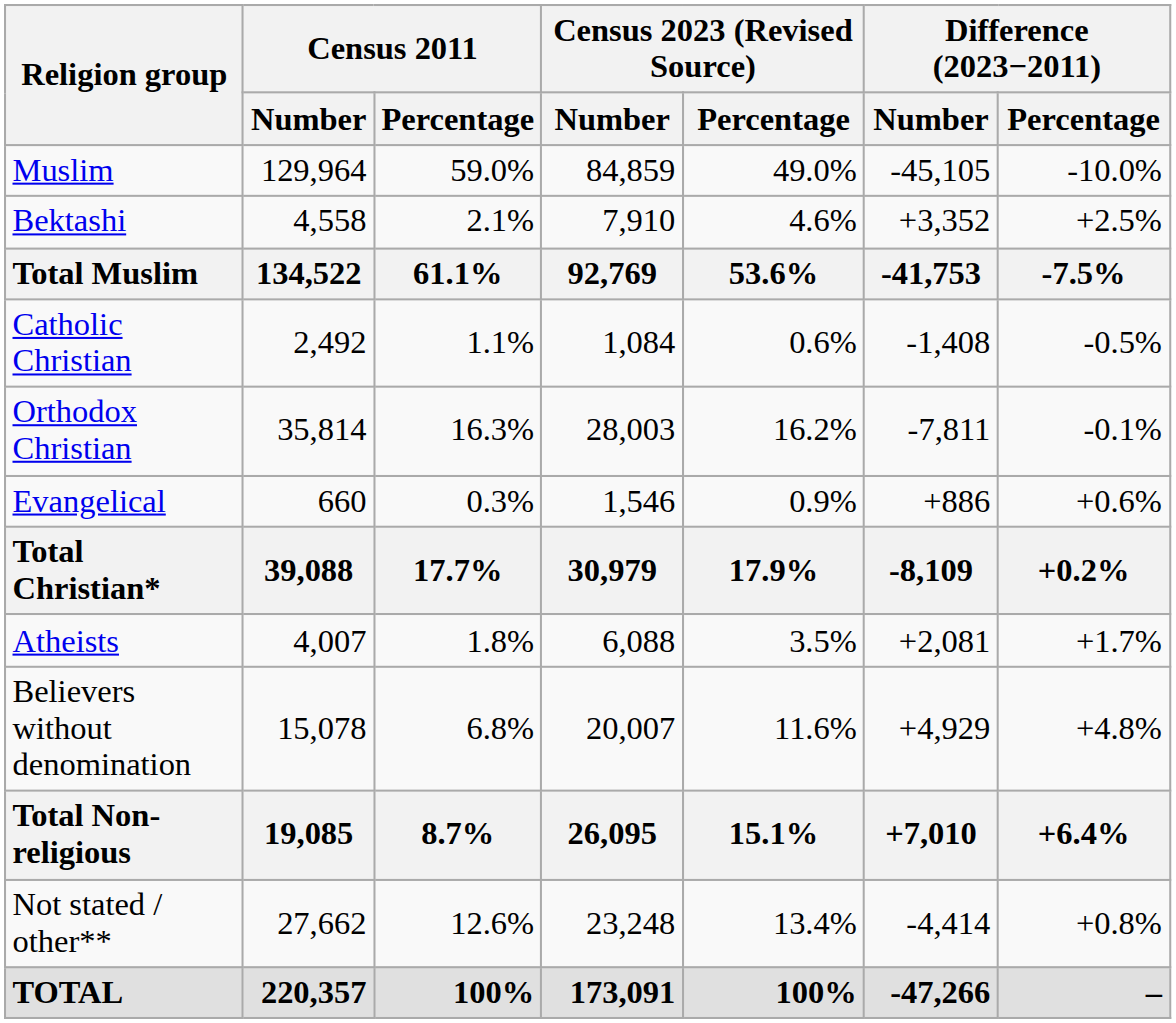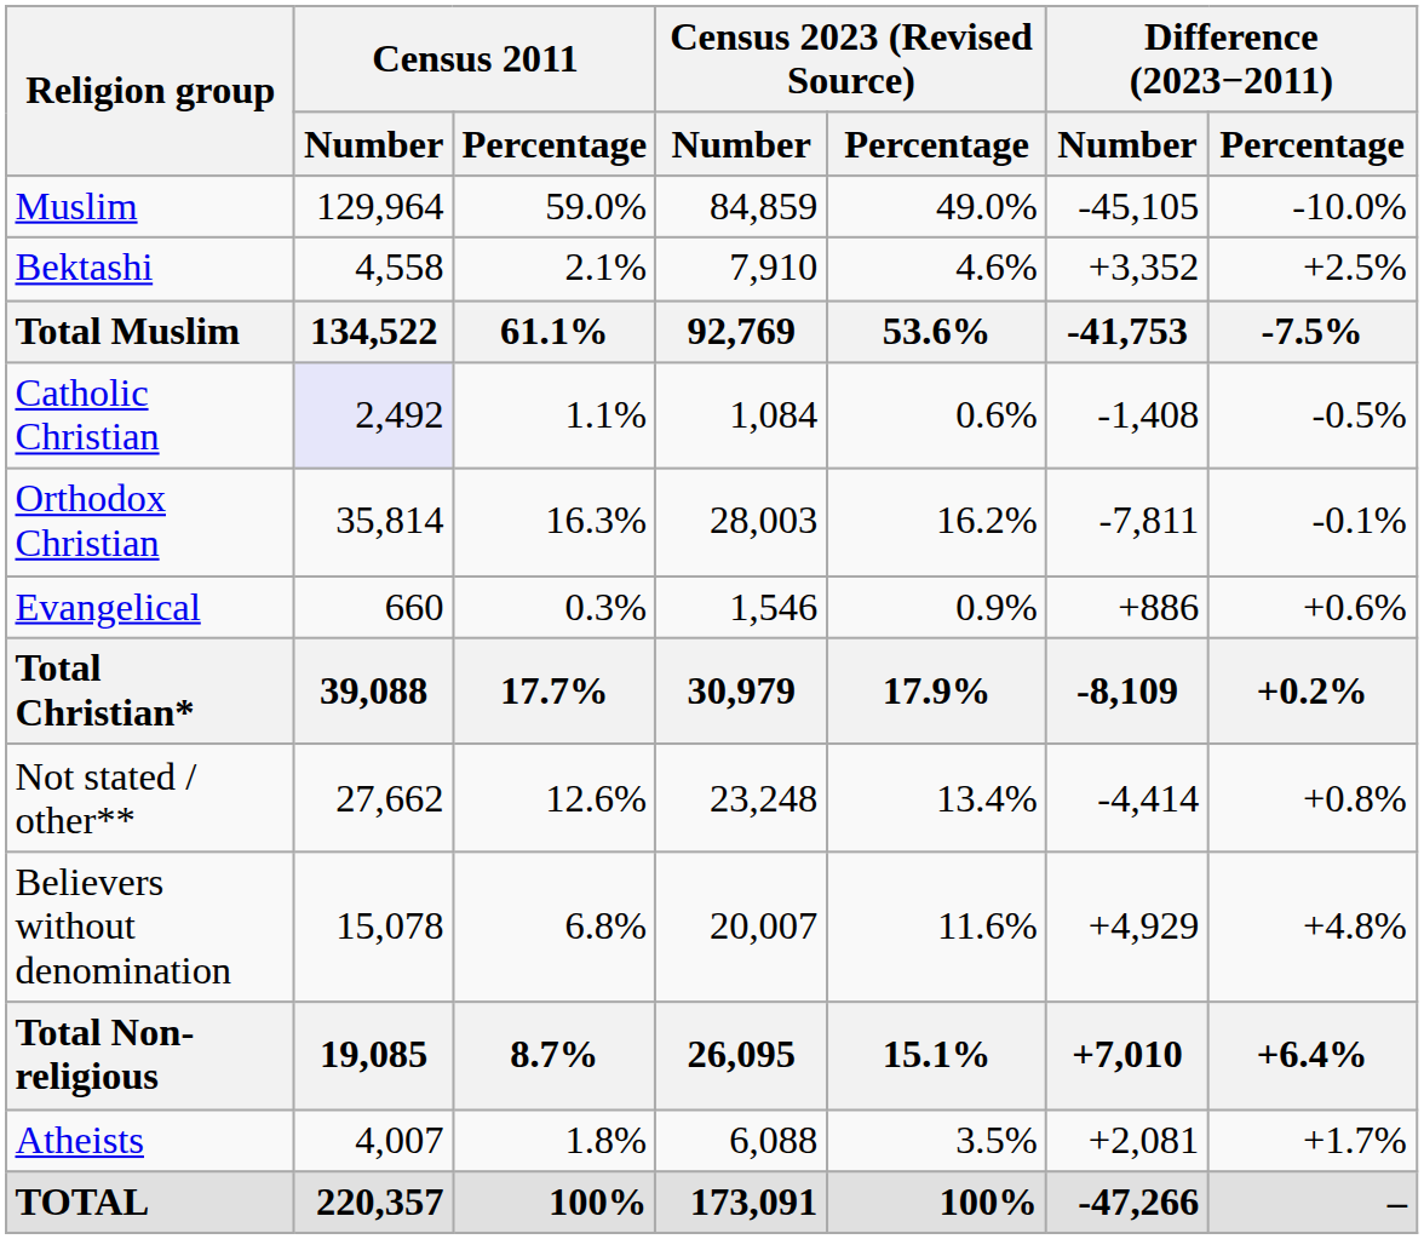 <table class="wikitable" style="text-align:right;width: 65%">
 <tr style="background:#e0e0e0;">
 <th rowspan="2">Religion group</th>
 <th colspan="2">Census 2011</th>
 <th colspan="2">Census 2023 (Revised Source)</th>
 <th colspan="2">Difference (2023−2011)</th>
 </tr>
 <tr style="background:#e0e0e0;">
 <th>Number</th>
 <th>Percentage</th>
 <th>Number</th>
 <th>Percentage</th>
 <th>Number</th>
 <th>Percentage</th>
 </tr>
 <tr>
 <td style="text-align:left;"><a href='#'>Muslim</a></td>
 <td>129,964</td>
 <td>59.0%</td>
 <td>84,859</td>
 <td>49.0%</td>
 <td>-45,105</td>
 <td>-10.0%</td>
 </tr>
 <tr>
 <td style="text-align:left;"><a href='#'>Bektashi</a></td>
 <td>4,558</td>
 <td>2.1%</td>
 <td>7,910</td>
 <td>4.6%</td>
 <td>+3,352</td>
 <td>+2.5%</td>
 </tr>
 <tr>
 <th style="text-align:left;">Total Muslim</th>
 <th>134,522</th>
 <th>61.1%</th>
 <th>92,769</th>
 <th>53.6%</th>
 <th>-41,753</th>
 <th>-7.5%</th>
 </tr>
 <tr>
 <td style="text-align:left;"><a href='#'>Catholic Christian</a></td>
-<td>2,492</td>
+<td style="background: lavender;">2,492</td>
 <td>1.1%</td>
 <td>1,084</td>
 <td>0.6%</td>
 <td>-1,408</td>
 <td>-0.5%</td>
 </tr>
 <tr>
 <td style="text-align:left;"><a href='#'>Orthodox Christian</a></td>
 <td>35,814</td>
 <td>16.3%</td>
 <td>28,003</td>
 <td>16.2%</td>
 <td>-7,811</td>
 <td>-0.1%</td>
 </tr>
 <tr>
 <td style="text-align:left;"><a href='#'>Evangelical</a></td>
 <td>660</td>
 <td>0.3%</td>
 <td>1,546</td>
 <td>0.9%</td>
 <td>+886</td>
 <td>+0.6%</td>
 </tr>
 <tr>
 <th style="text-align:left;">Total Christian*</th>
 <th>39,088</th>
 <th>17.7%</th>
 <th>30,979</th>
 <th>17.9%</th>
 <th>-8,109</th>
 <th>+0.2%</th>
 </tr>
 <tr>
-<td style="text-align:left;"><a href='#'>Atheists</a></td>
-<td>4,007</td>
-<td>1.8%</td>
-<td>6,088</td>
-<td>3.5%</td>
-<td>+2,081</td>
-<td>+1.7%</td>
+<td style="text-align:left;">Not stated / other**</td>
+<td>27,662</td>
+<td>12.6%</td>
+<td>23,248</td>
+<td>13.4%</td>
+<td>-4,414</td>
+<td>+0.8%</td>
 </tr>
 <tr>
 <td style="text-align:left;">Believers without denomination</td>
 <td>15,078</td>
 <td>6.8%</td>
 <td>20,007</td>
 <td>11.6%</td>
 <td>+4,929</td>
 <td>+4.8%</td>
 </tr>
 <tr>
 <th style="text-align:left;">Total Non-religious</th>
 <th>19,085</th>
 <th>8.7%</th>
 <th>26,095</th>
 <th>15.1%</th>
 <th>+7,010</th>
 <th>+6.4%</th>
 </tr>
 <tr>
-<td style="text-align:left;">Not stated / other**</td>
-<td>27,662</td>
-<td>12.6%</td>
-<td>23,248</td>
-<td>13.4%</td>
-<td>-4,414</td>
-<td>+0.8%</td>
+<td style="text-align:left;"><a href='#'>Atheists</a></td>
+<td>4,007</td>
+<td>1.8%</td>
+<td>6,088</td>
+<td>3.5%</td>
+<td>+2,081</td>
+<td>+1.7%</td>
 </tr>
 <tr style="background:#e0e0e0;">
 <td style="text-align:left;"><strong>TOTAL</strong></td>
 <td><strong>220,357</strong></td>
 <td><strong>100%</strong></td>
 <td><strong>173,091</strong></td>
 <td><strong>100%</strong></td>
 <td><strong>-47,266</strong></td>
 <td><strong>–</strong></td>
 </tr>
 </table>
